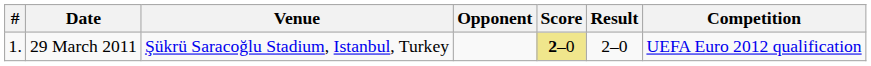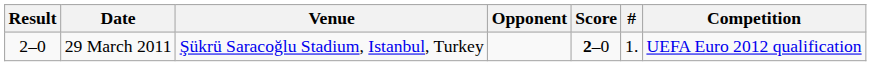 <table class="wikitable">
 <tr>
-<th>#</th>
+<th>Result</th>
 <th>Date</th>
 <th>Venue</th>
 <th>Opponent</th>
 <th>Score</th>
-<th>Result</th>
+<th>#</th>
 <th>Competition</th>
 </tr>
 <tr>
-<td>1.</td>
+<td align=center>2–0</td>
 <td>29 March 2011</td>
 <td><a href='#'>Şükrü Saracoğlu Stadium</a>, <a href='#'>Istanbul</a>, Turkey</td>
 <td></td>
-<td align=center style="background: khaki;"><strong>2</strong>–0</td>
-<td align=center>2–0</td>
+<td align=center><strong>2</strong>–0</td>
+<td>1.</td>
 <td><a href='#'>UEFA Euro 2012 qualification</a></td>
 </tr>
 </table>
